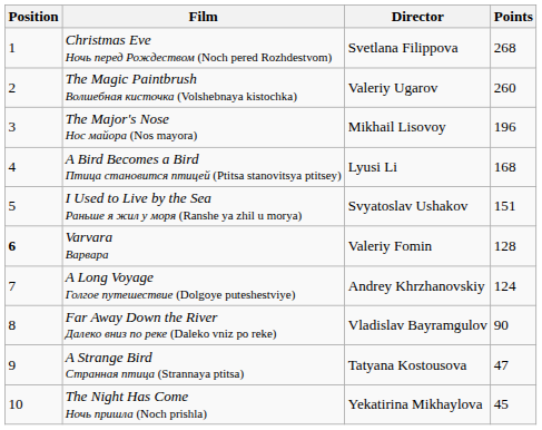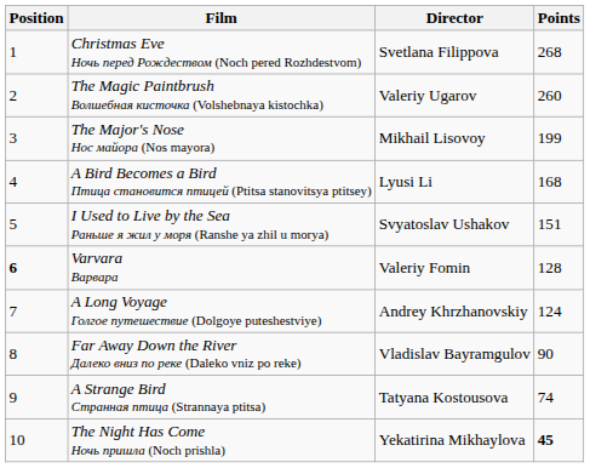 <table class="wikitable">
 <tr>
 <th>Position</th>
 <th>Film</th>
 <th>Director</th>
 <th>Points</th>
 </tr>
 <tr>
 <td>1</td>
 <td><em>Christmas Eve</em><br><small><em>Ночь перед Рождеством</em>  (Noch pered Rozhdestvom)</small></td>
 <td>Svetlana Filippova</td>
 <td>268</td>
 </tr>
 <tr>
 <td>2</td>
 <td><em>The Magic Paintbrush</em><br><small><em>Волшебная кисточка</em> (Volshebnaya kistochka)</small></td>
 <td>Valeriy Ugarov</td>
 <td>260</td>
 </tr>
 <tr>
 <td>3</td>
 <td><em>The Major's Nose</em> <br><small><em>Нос майора</em> (Nos mayora)</small></td>
 <td>Mikhail Lisovoy</td>
-<td>196</td>
+<td>199</td>
 </tr>
 <tr>
 <td>4</td>
 <td><em>A Bird Becomes a Bird</em><br><small><em>Птица становится птицей</em> (Ptitsa stanovitsya ptitsey)</small></td>
 <td>Lyusi Li</td>
 <td>168</td>
 </tr>
 <tr>
 <td>5</td>
 <td><em>I Used to Live by the Sea</em><br><small><em>Раньше я жил у моря</em> (Ranshe ya zhil u morya)</small></td>
 <td>Svyatoslav Ushakov</td>
 <td>151</td>
 </tr>
 <tr>
 <td><strong>6</strong></td>
 <td><em>Varvara</em>  <br><small><em>Варвара</em></small></td>
 <td>Valeriy Fomin</td>
 <td>128</td>
 </tr>
 <tr>
 <td>7</td>
 <td><em>A Long Voyage</em>  <br><small><em>Голгое путешествие</em> (Dolgoye puteshestviye)</small></td>
 <td>Andrey Khrzhanovskiy</td>
 <td>124</td>
 </tr>
 <tr>
 <td>8</td>
 <td><em>Far Away Down the River</em><br><small><em>Далеко вниз по реке</em> (Daleko vniz po reke)</small></td>
 <td>Vladislav Bayramgulov</td>
 <td>90</td>
 </tr>
 <tr>
 <td>9</td>
 <td><em>A Strange Bird</em>  <br><small><em>Странная птица</em> (Strannaya ptitsa)</small></td>
 <td>Tatyana Kostousova</td>
-<td>47</td>
+<td>74</td>
 </tr>
 <tr>
 <td>10</td>
 <td><em>The Night Has Come</em> <br> <small><em>Ночь пришла</em> (Noch prishla)</small></td>
 <td>Yekatirina Mikhaylova</td>
-<td>45</td>
+<td><strong>45</strong></td>
 </tr>
 </table>
